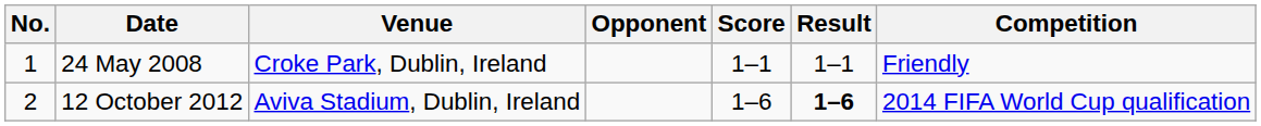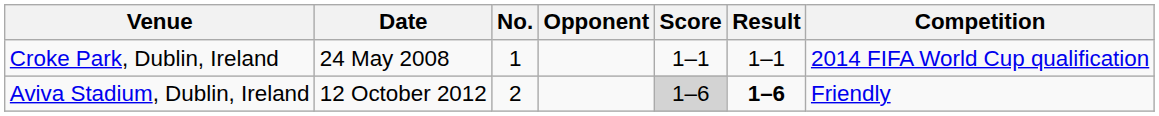 <table class="wikitable sortable">
 <tr>
+<th scope="col">Venue</th>
+<th scope="col">Date</th>
 <th scope="col">No.</th>
-<th scope="col">Date</th>
-<th scope="col">Venue</th>
 <th scope="col">Opponent</th>
 <th scope="col">Score</th>
 <th scope="col">Result</th>
 <th scope="col">Competition</th>
 </tr>
 <tr>
+<td><a href='#'>Croke Park</a>, Dublin, Ireland</td>
+<td>24 May 2008</td>
 <td align="center">1</td>
-<td>24 May 2008</td>
-<td><a href='#'>Croke Park</a>, Dublin, Ireland</td>
 <td></td>
 <td align="center">1–1</td>
 <td align="center">1–1</td>
+<td><a href='#'>2014 FIFA World Cup qualification</a></td>
+</tr>
+<tr>
+<td><a href='#'>Aviva Stadium</a>, Dublin, Ireland</td>
+<td>12 October 2012</td>
+<td align="center">2</td>
+<td></td>
+<td align="center" style="background: lightgrey;">1–6</td>
+<td align="center"><strong>1–6</strong></td>
 <td><a href='#'>Friendly</a></td>
 </tr>
-<tr>
-<td align="center">2</td>
-<td>12 October 2012</td>
-<td><a href='#'>Aviva Stadium</a>, Dublin, Ireland</td>
-<td></td>
-<td align="center">1–6</td>
-<td align="center"><strong>1–6</strong></td>
-<td><a href='#'>2014 FIFA World Cup qualification</a></td>
-</tr>
 </table>
